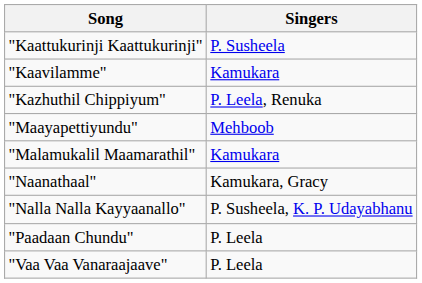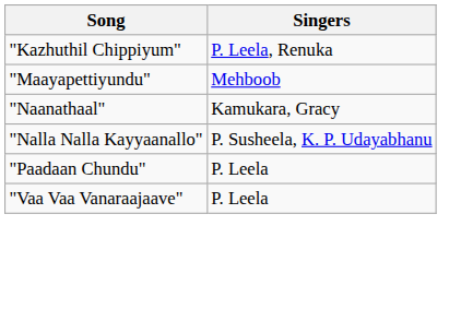 <table class="wikitable" style="font-size:95%;">
 <tr>
 <th>Song</th>
 <th>Singers</th>
-</tr>
-<tr>
-<td>"Kaattukurinji Kaattukurinji"</td>
-<td><a href='#'>P. Susheela</a></td>
-</tr>
-<tr>
-<td>"Kaavilamme"</td>
-<td><a href='#'>Kamukara</a></td>
 </tr>
 <tr>
 <td>"Kazhuthil Chippiyum"</td>
 <td><a href='#'>P. Leela</a>, Renuka</td>
 </tr>
 <tr>
 <td>"Maayapettiyundu"</td>
 <td><a href='#'>Mehboob</a></td>
-</tr>
-<tr>
-<td>"Malamukalil Maamarathil"</td>
-<td><a href='#'>Kamukara</a></td>
 </tr>
 <tr>
 <td>"Naanathaal"</td>
 <td>Kamukara, Gracy</td>
 </tr>
 <tr>
 <td>"Nalla Nalla Kayyaanallo"</td>
 <td>P. Susheela, <a href='#'>K. P. Udayabhanu</a></td>
 </tr>
 <tr>
 <td>"Paadaan Chundu"</td>
 <td>P. Leela</td>
 </tr>
 <tr>
 <td>"Vaa Vaa Vanaraajaave"</td>
 <td>P. Leela</td>
 </tr>
 </table>
